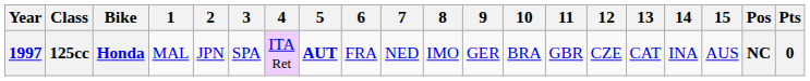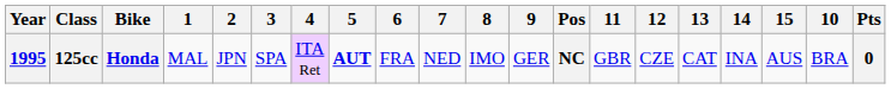 <table class="wikitable" style="text-align:center">
 <tr>
 <th>Year</th>
 <th>Class</th>
 <th>Bike</th>
 <th>1</th>
 <th>2</th>
 <th>3</th>
 <th>4</th>
 <th>5</th>
 <th>6</th>
 <th>7</th>
 <th>8</th>
 <th>9</th>
-<th>10</th>
+<th>Pos</th>
 <th>11</th>
 <th>12</th>
 <th>13</th>
 <th>14</th>
 <th>15</th>
-<th>Pos</th>
+<th>10</th>
 <th>Pts</th>
 </tr>
 <tr>
-<th><a href='#'>1997</a></th>
+<th><a href='#'>1995</a></th>
 <th>125cc</th>
 <th><a href='#'>Honda</a></th>
 <td><a href='#'>MAL</a></td>
 <td><a href='#'>JPN</a></td>
 <td><a href='#'>SPA</a></td>
 <td style="background:#EFCFFF;"><a href='#'>ITA</a><br><small>Ret</small></td>
 <td><strong><a href='#'>AUT</a></strong></td>
 <td><a href='#'>FRA</a></td>
 <td><a href='#'>NED</a></td>
 <td><a href='#'>IMO</a></td>
 <td><a href='#'>GER</a></td>
-<td><a href='#'>BRA</a></td>
+<th>NC</th>
 <td><a href='#'>GBR</a></td>
 <td><a href='#'>CZE</a></td>
 <td><a href='#'>CAT</a></td>
 <td><a href='#'>INA</a></td>
 <td><a href='#'>AUS</a></td>
-<th>NC</th>
+<td><a href='#'>BRA</a></td>
 <th>0</th>
 </tr>
 </table>
